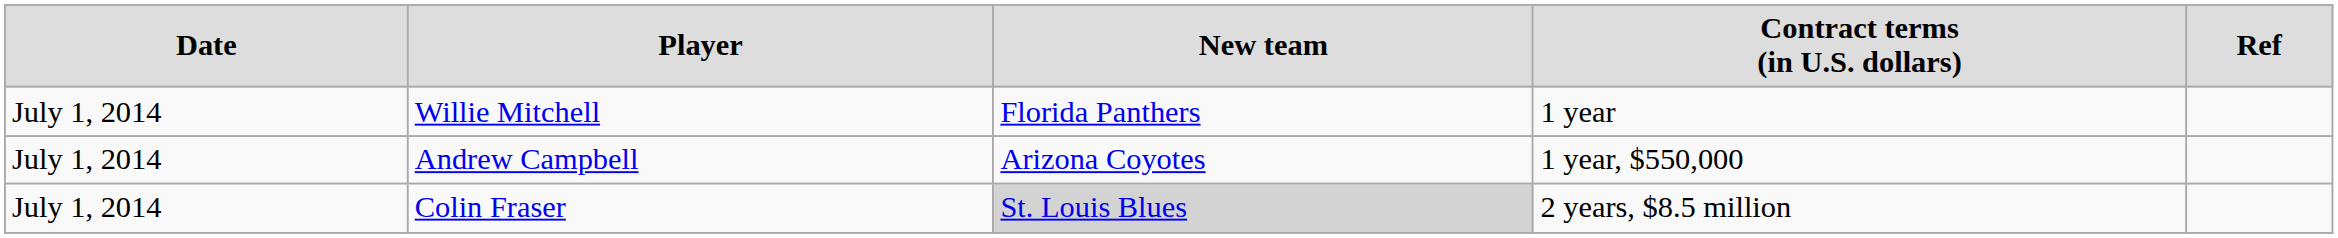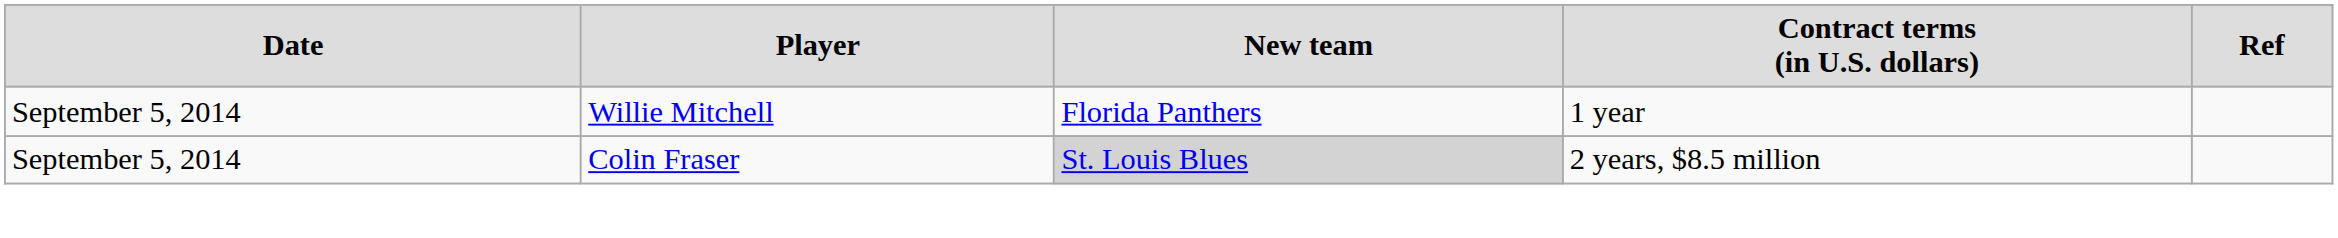 <table class="wikitable" width=97%>
 <tr align="center" bgcolor="#dddddd">
 <td><strong>Date</strong></td>
 <td><strong>Player</strong></td>
 <td><strong>New team</strong></td>
 <td><strong>Contract terms</strong><br><strong>(in U.S. dollars)</strong></td>
 <td><strong>Ref</strong></td>
 </tr>
 <tr>
-<td>July 1, 2014</td>
+<td>September 5, 2014</td>
 <td><a href='#'>Willie Mitchell</a></td>
 <td><a href='#'>Florida Panthers</a></td>
 <td>1 year</td>
 <td></td>
 </tr>
 <tr>
-<td>July 1, 2014</td>
-<td><a href='#'>Andrew Campbell</a></td>
-<td><a href='#'>Arizona Coyotes</a></td>
-<td>1 year, $550,000</td>
-<td></td>
-</tr>
-<tr>
-<td>July 1, 2014</td>
+<td>September 5, 2014</td>
 <td><a href='#'>Colin Fraser</a></td>
 <td style="background: lightgrey;"><a href='#'>St. Louis Blues</a></td>
 <td>2 years, $8.5 million</td>
 <td></td>
 </tr>
 </table>
